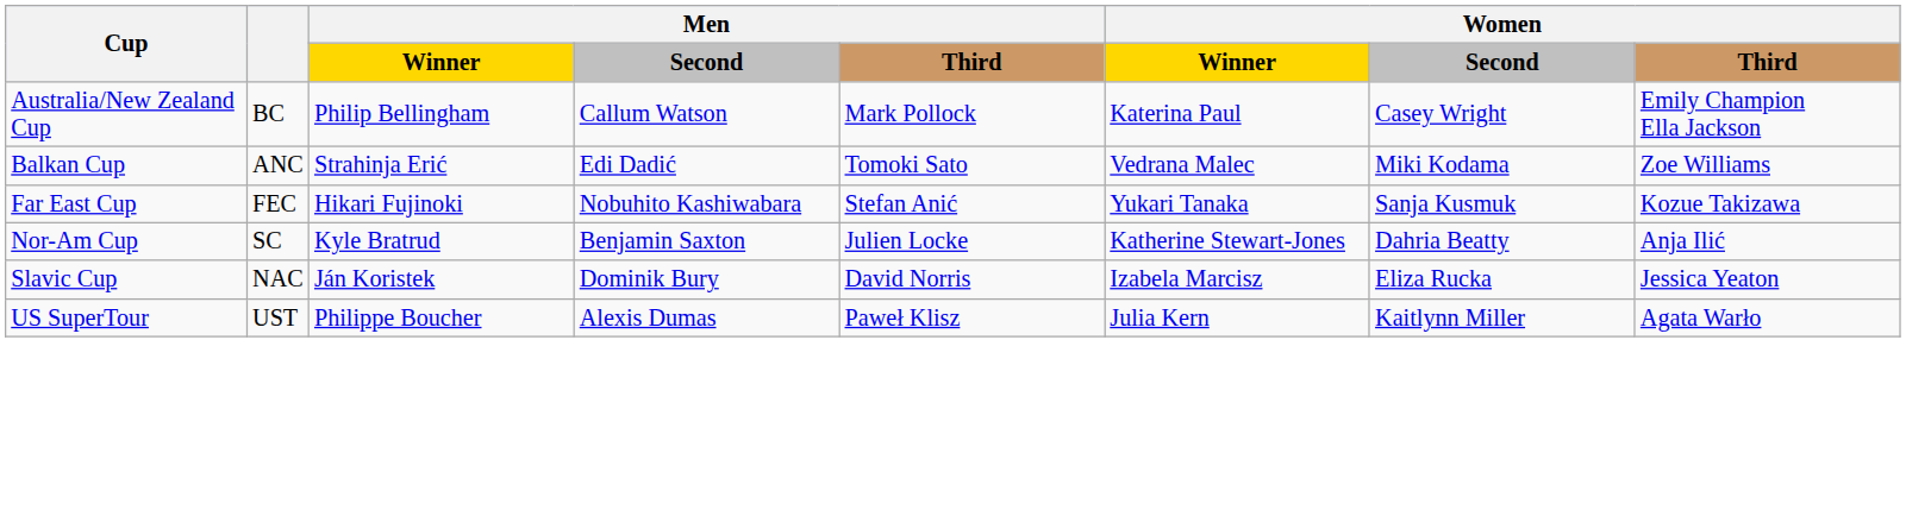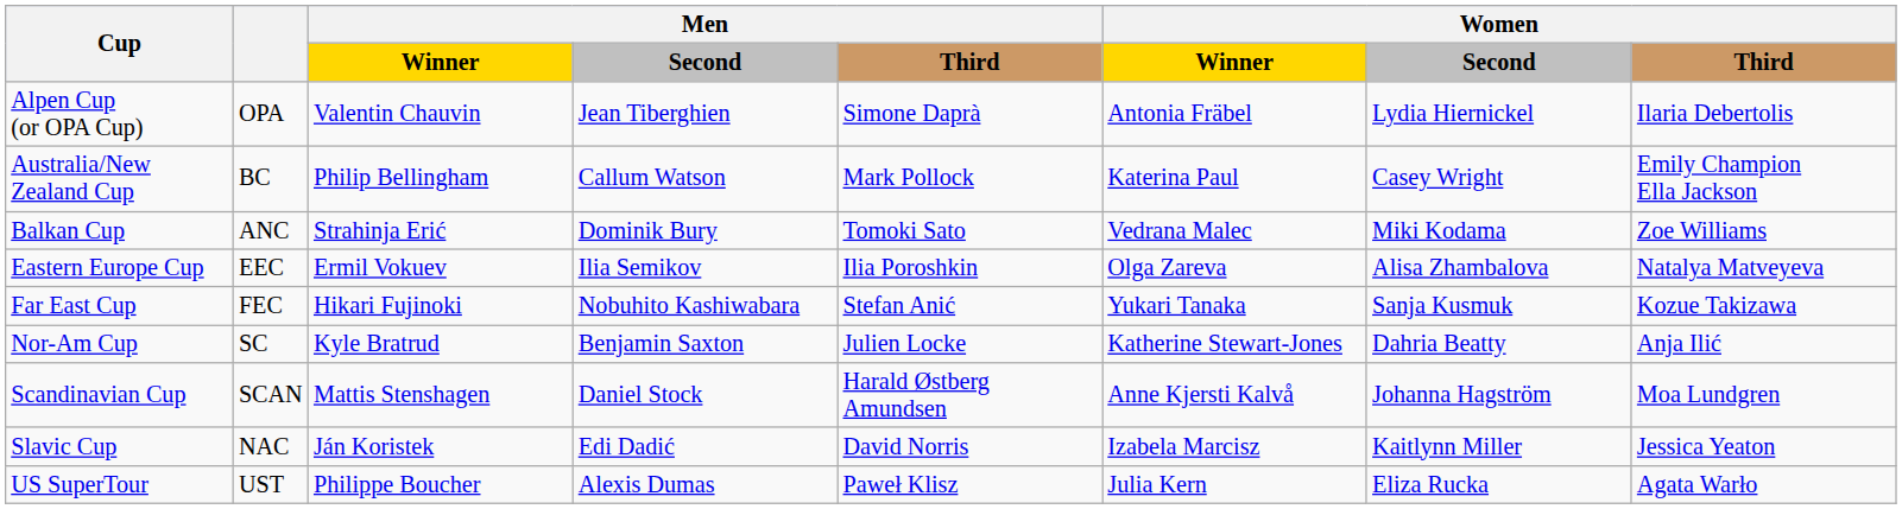 <table class="wikitable" style=" width:100%">
 <tr bgcolor="#CADAFA">
 <th class="hintergrundfarbe6" rowspan=2>Cup</th>
 <th class="hintergrundfarbe6" rowspan=2></th>
 <th class="hintergrundfarbe6" colspan=3>Men</th>
 <th class="hintergrundfarbe6" colspan=3>Women</th>
 </tr>
 <tr>
 <th style="width:14%; background:gold;">Winner</th>
 <th style="width:14%; background:silver;">Second</th>
 <th style="width:14%; background:#CC9966;">Third</th>
 <th style="width:14%; background:gold;">Winner</th>
 <th style="width:14%; background:silver;">Second</th>
 <th style="width:14%; background:#CC9966;">Third</th>
 </tr>
 <tr>
+<td><a href='#'>Alpen Cup</a><br>(or OPA Cup)</td>
+<td>OPA</td>
+<td> <a href='#'>Valentin Chauvin</a></td>
+<td> <a href='#'>Jean Tiberghien</a></td>
+<td> <a href='#'>Simone Daprà</a></td>
+<td> <a href='#'>Antonia Fräbel</a></td>
+<td> <a href='#'>Lydia Hiernickel</a></td>
+<td> <a href='#'>Ilaria Debertolis</a></td>
+</tr>
+<tr>
 <td><a href='#'>Australia/New Zealand Cup</a></td>
 <td>BC</td>
 <td> <a href='#'>Philip Bellingham</a></td>
 <td> <a href='#'>Callum Watson</a></td>
 <td> <a href='#'>Mark Pollock</a></td>
 <td> <a href='#'>Katerina Paul</a></td>
 <td> <a href='#'>Casey Wright</a></td>
 <td> <a href='#'>Emily Champion</a><br> <a href='#'>Ella Jackson</a></td>
 </tr>
 <tr>
 <td><a href='#'>Balkan Cup</a></td>
 <td>ANC</td>
 <td> <a href='#'>Strahinja Erić</a></td>
-<td> <a href='#'>Edi Dadić</a></td>
+<td> <a href='#'>Dominik Bury</a></td>
 <td> <a href='#'>Tomoki Sato</a></td>
 <td> <a href='#'>Vedrana Malec</a></td>
 <td> <a href='#'>Miki Kodama</a></td>
 <td> <a href='#'>Zoe Williams</a></td>
+</tr>
+<tr>
+<td><a href='#'>Eastern Europe Cup</a></td>
+<td>EEC</td>
+<td> <a href='#'>Ermil Vokuev</a></td>
+<td> <a href='#'>Ilia Semikov</a></td>
+<td> <a href='#'>Ilia Poroshkin</a></td>
+<td> <a href='#'>Olga Zareva</a></td>
+<td> <a href='#'>Alisa Zhambalova</a></td>
+<td> <a href='#'>Natalya Matveyeva</a></td>
 </tr>
 <tr>
 <td><a href='#'>Far East Cup</a></td>
 <td>FEC</td>
 <td> <a href='#'>Hikari Fujinoki</a></td>
 <td> <a href='#'>Nobuhito Kashiwabara</a></td>
 <td> <a href='#'>Stefan Anić</a></td>
 <td> <a href='#'>Yukari Tanaka</a></td>
 <td> <a href='#'>Sanja Kusmuk</a></td>
 <td> <a href='#'>Kozue Takizawa</a></td>
 </tr>
 <tr>
 <td><a href='#'>Nor-Am Cup</a></td>
 <td>SC</td>
 <td> <a href='#'>Kyle Bratrud</a></td>
 <td> <a href='#'>Benjamin Saxton</a></td>
 <td> <a href='#'>Julien Locke</a></td>
 <td> <a href='#'>Katherine Stewart-Jones</a></td>
 <td> <a href='#'>Dahria Beatty</a></td>
 <td> <a href='#'>Anja Ilić</a></td>
 </tr>
 <tr>
+<td><a href='#'>Scandinavian Cup</a></td>
+<td>SCAN</td>
+<td> <a href='#'>Mattis Stenshagen</a></td>
+<td> <a href='#'>Daniel Stock</a></td>
+<td> <a href='#'>Harald Østberg Amundsen</a></td>
+<td> <a href='#'>Anne Kjersti Kalvå</a></td>
+<td> <a href='#'>Johanna Hagström</a></td>
+<td> <a href='#'>Moa Lundgren</a></td>
+</tr>
+<tr>
 <td><a href='#'>Slavic Cup</a></td>
 <td>NAC</td>
 <td> <a href='#'>Ján Koristek</a></td>
-<td> <a href='#'>Dominik Bury</a></td>
+<td> <a href='#'>Edi Dadić</a></td>
 <td> <a href='#'>David Norris</a></td>
 <td> <a href='#'>Izabela Marcisz</a></td>
-<td> <a href='#'>Eliza Rucka</a></td>
+<td> <a href='#'>Kaitlynn Miller</a></td>
 <td> <a href='#'>Jessica Yeaton</a></td>
 </tr>
 <tr>
 <td><a href='#'>US SuperTour</a></td>
 <td>UST</td>
 <td> <a href='#'>Philippe Boucher</a></td>
 <td> <a href='#'>Alexis Dumas</a></td>
 <td> <a href='#'>Paweł Klisz</a></td>
 <td> <a href='#'>Julia Kern</a></td>
-<td> <a href='#'>Kaitlynn Miller</a></td>
+<td> <a href='#'>Eliza Rucka</a></td>
 <td> <a href='#'>Agata Warło</a></td>
 </tr>
 </table>
